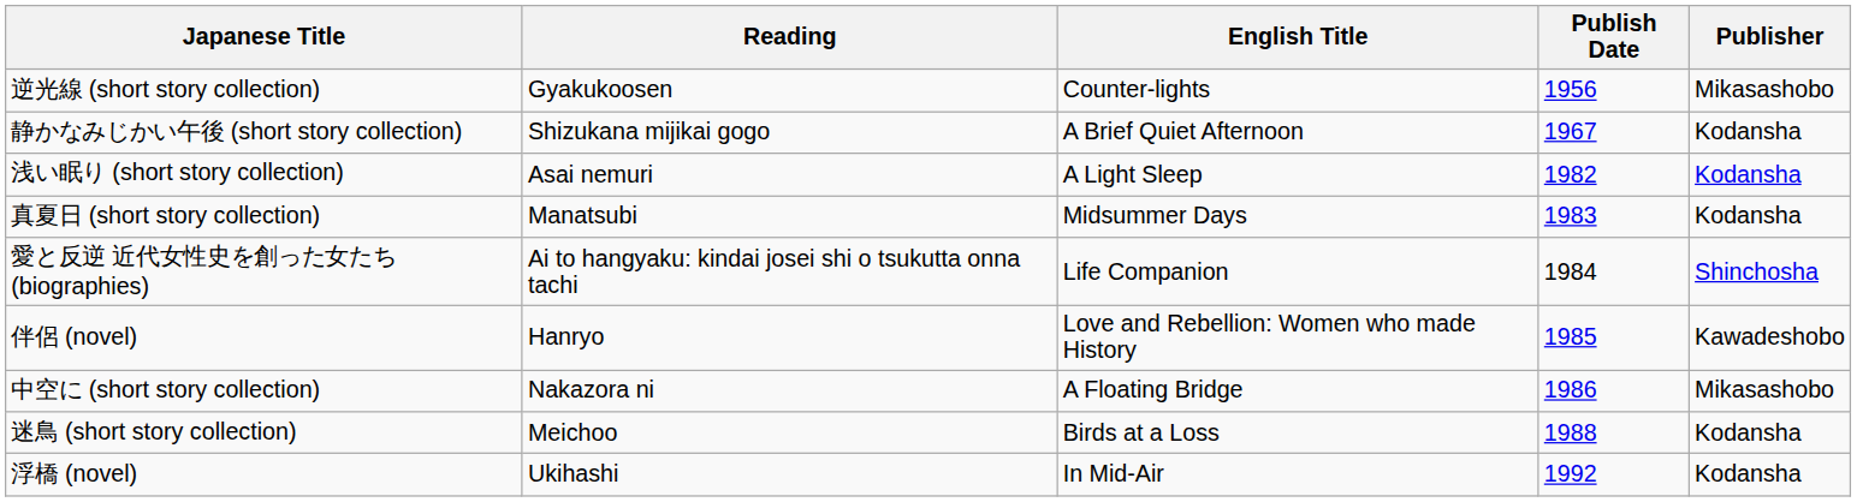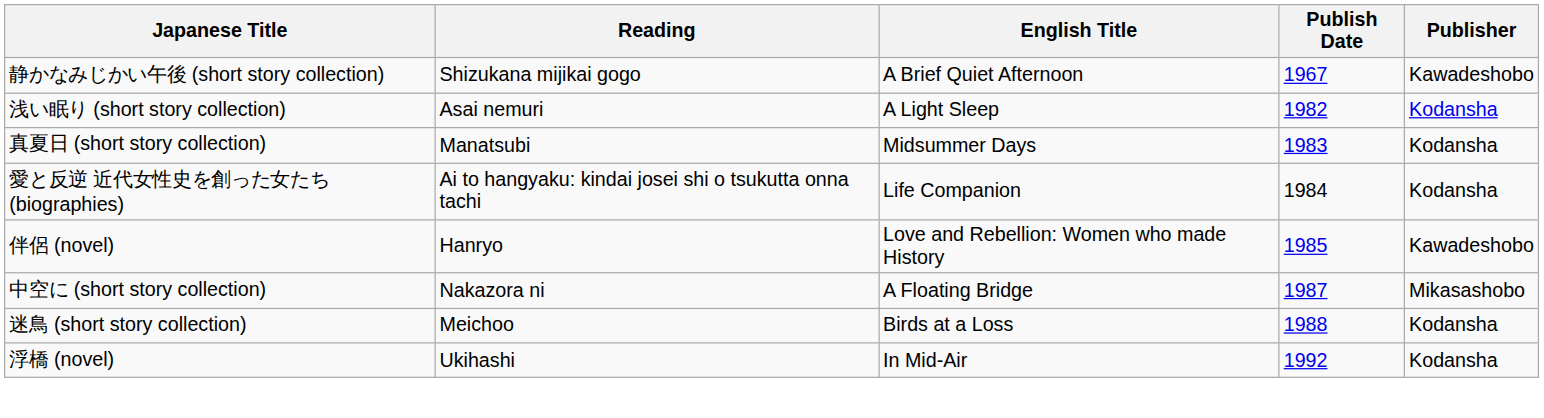 <table class="wikitable">
 <tr>
 <th>Japanese Title</th>
 <th>Reading</th>
 <th>English Title</th>
 <th>Publish Date</th>
 <th>Publisher</th>
 </tr>
 <tr>
-<td>逆光線 (short story collection)</td>
-<td>Gyakukoosen</td>
-<td>Counter-lights</td>
-<td><a href='#'>1956</a></td>
-<td>Mikasashobo</td>
-</tr>
-<tr>
 <td>静かなみじかい午後 (short story collection)</td>
 <td>Shizukana mijikai gogo</td>
 <td>A Brief Quiet Afternoon</td>
 <td><a href='#'>1967</a></td>
-<td>Kodansha</td>
+<td>Kawadeshobo</td>
 </tr>
 <tr>
 <td>浅い眠り (short story collection)</td>
 <td>Asai nemuri</td>
 <td>A Light Sleep</td>
 <td><a href='#'>1982</a></td>
 <td><a href='#'>Kodansha</a></td>
 </tr>
 <tr>
 <td>真夏日 (short story collection)</td>
 <td>Manatsubi</td>
 <td>Midsummer Days</td>
 <td><a href='#'>1983</a></td>
 <td>Kodansha</td>
 </tr>
 <tr>
 <td>愛と反逆 近代女性史を創った女たち (biographies)</td>
 <td>Ai to hangyaku: kindai josei shi o tsukutta onna tachi</td>
 <td>Life Companion</td>
 <td>1984</td>
-<td><a href='#'>Shinchosha</a></td>
+<td>Kodansha</td>
 </tr>
 <tr>
 <td>伴侶 (novel)</td>
 <td>Hanryo</td>
 <td>Love and Rebellion: Women who made History</td>
 <td><a href='#'>1985</a></td>
 <td>Kawadeshobo</td>
 </tr>
 <tr>
 <td>中空に (short story collection)</td>
 <td>Nakazora ni</td>
 <td>A Floating Bridge</td>
-<td><a href='#'>1986</a></td>
+<td><a href='#'>1987</a></td>
 <td>Mikasashobo</td>
 </tr>
 <tr>
 <td>迷鳥 (short story collection)</td>
 <td>Meichoo</td>
 <td>Birds at a Loss</td>
 <td><a href='#'>1988</a></td>
 <td>Kodansha</td>
 </tr>
 <tr>
 <td>浮橋 (novel)</td>
 <td>Ukihashi</td>
 <td>In Mid-Air</td>
 <td><a href='#'>1992</a></td>
 <td>Kodansha</td>
 </tr>
 </table>
